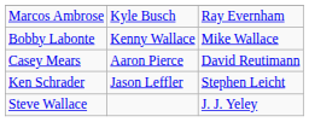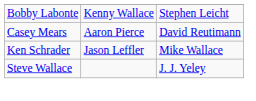 <table class="wikitable">
 <tr>
 </tr>
 <tr>
-<td><a href='#'>Marcos Ambrose</a></td>
-<td><a href='#'>Kyle Busch</a></td>
-<td><a href='#'>Ray Evernham</a></td>
-</tr>
-<tr>
 <td><a href='#'>Bobby Labonte</a></td>
 <td><a href='#'>Kenny Wallace</a></td>
-<td><a href='#'>Mike Wallace</a></td>
+<td><a href='#'>Stephen Leicht</a></td>
 </tr>
 <tr>
 <td><a href='#'>Casey Mears</a></td>
 <td><a href='#'>Aaron Pierce</a></td>
 <td><a href='#'>David Reutimann</a></td>
 </tr>
 <tr>
 <td><a href='#'>Ken Schrader</a></td>
 <td><a href='#'>Jason Leffler</a></td>
-<td><a href='#'>Stephen Leicht</a></td>
+<td><a href='#'>Mike Wallace</a></td>
 </tr>
 <tr>
 <td><a href='#'>Steve Wallace</a></td>
 <td></td>
 <td><a href='#'>J. J. Yeley</a></td>
 </tr>
 </table>
